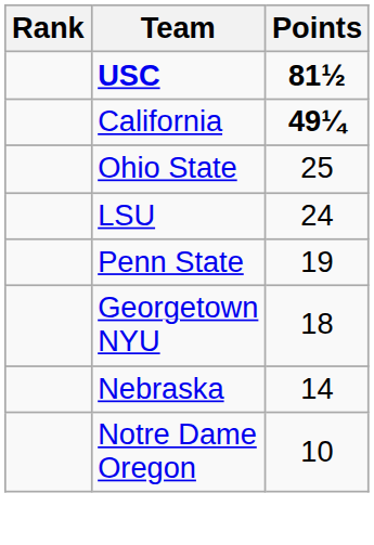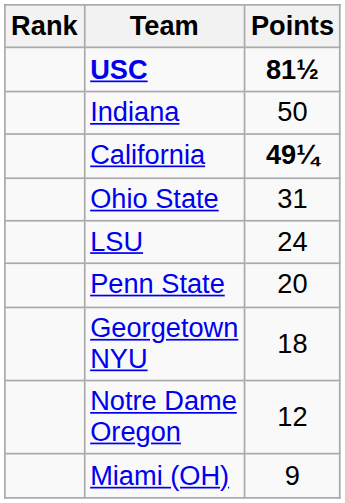 <table class="wikitable sortable" style="text-align:center">
 <tr>
 <th>Rank</th>
 <th>Team</th>
 <th>Points</th>
 </tr>
 <tr>
 <td></td>
 <td align=left><strong><a href='#'>USC</a></strong></td>
 <td><strong>81½</strong></td>
 </tr>
 <tr>
 <td></td>
+<td align=left><a href='#'>Indiana</a></td>
+<td>50</td>
+</tr>
+<tr>
+<td></td>
 <td align=left><a href='#'>California</a></td>
 <td><strong>49¼</strong></td>
 </tr>
 <tr>
 <td></td>
 <td align=left><a href='#'>Ohio State</a></td>
-<td>25</td>
+<td>31</td>
 </tr>
 <tr>
 <td></td>
 <td align=left><a href='#'>LSU</a></td>
 <td>24</td>
 </tr>
 <tr>
 <td></td>
 <td align=left><a href='#'>Penn State</a></td>
-<td>19</td>
+<td>20</td>
 </tr>
 <tr>
 <td></td>
 <td align=left><a href='#'>Georgetown</a><br><a href='#'>NYU</a></td>
 <td>18</td>
 </tr>
 <tr>
 <td></td>
-<td align=left><a href='#'>Nebraska</a></td>
-<td>14</td>
+<td align=left><a href='#'>Notre Dame</a><br><a href='#'>Oregon</a></td>
+<td>12</td>
 </tr>
 <tr>
 <td></td>
-<td align=left><a href='#'>Notre Dame</a><br><a href='#'>Oregon</a></td>
-<td>10</td>
+<td align=left><a href='#'>Miami (OH)</a></td>
+<td>9</td>
 </tr>
 </table>
